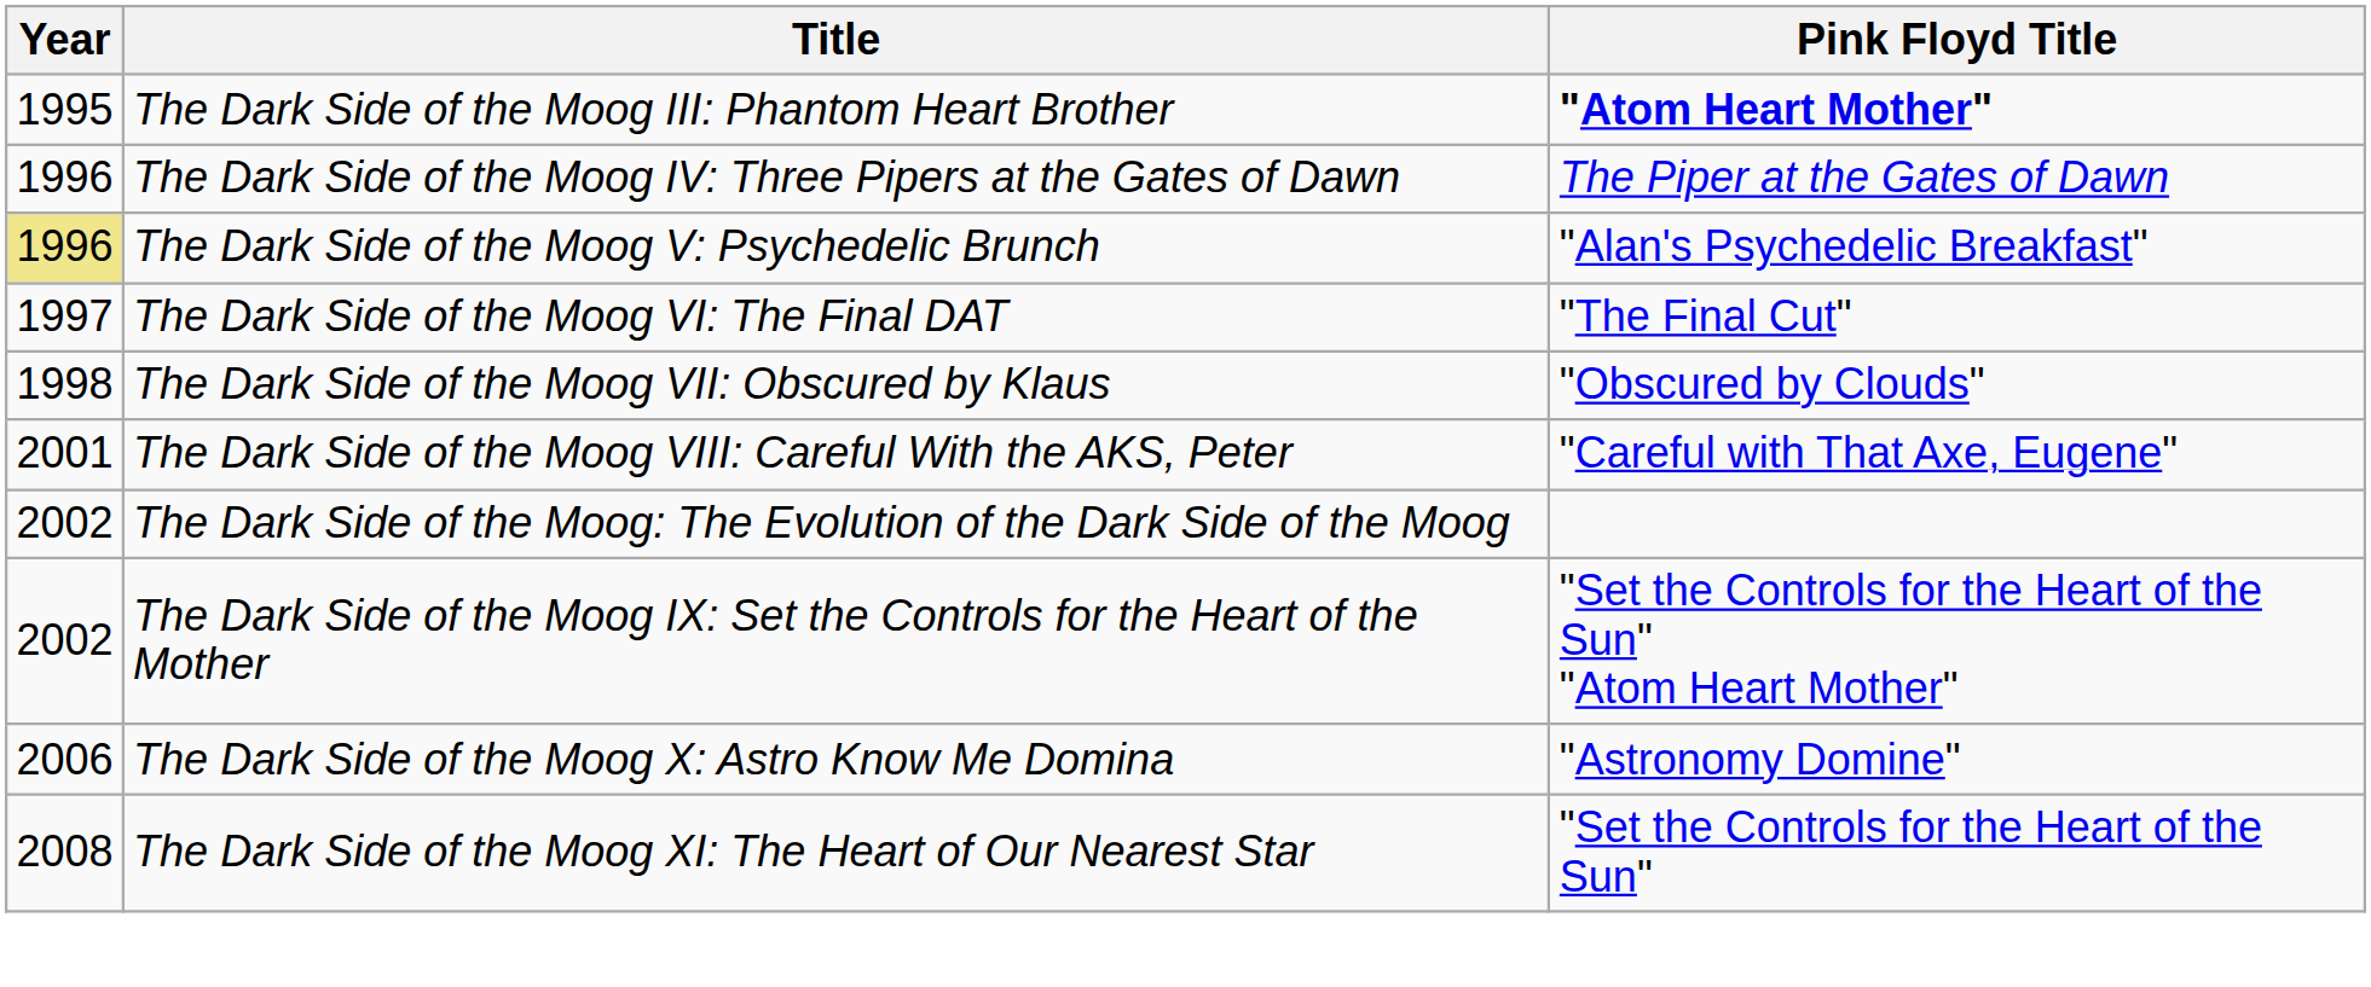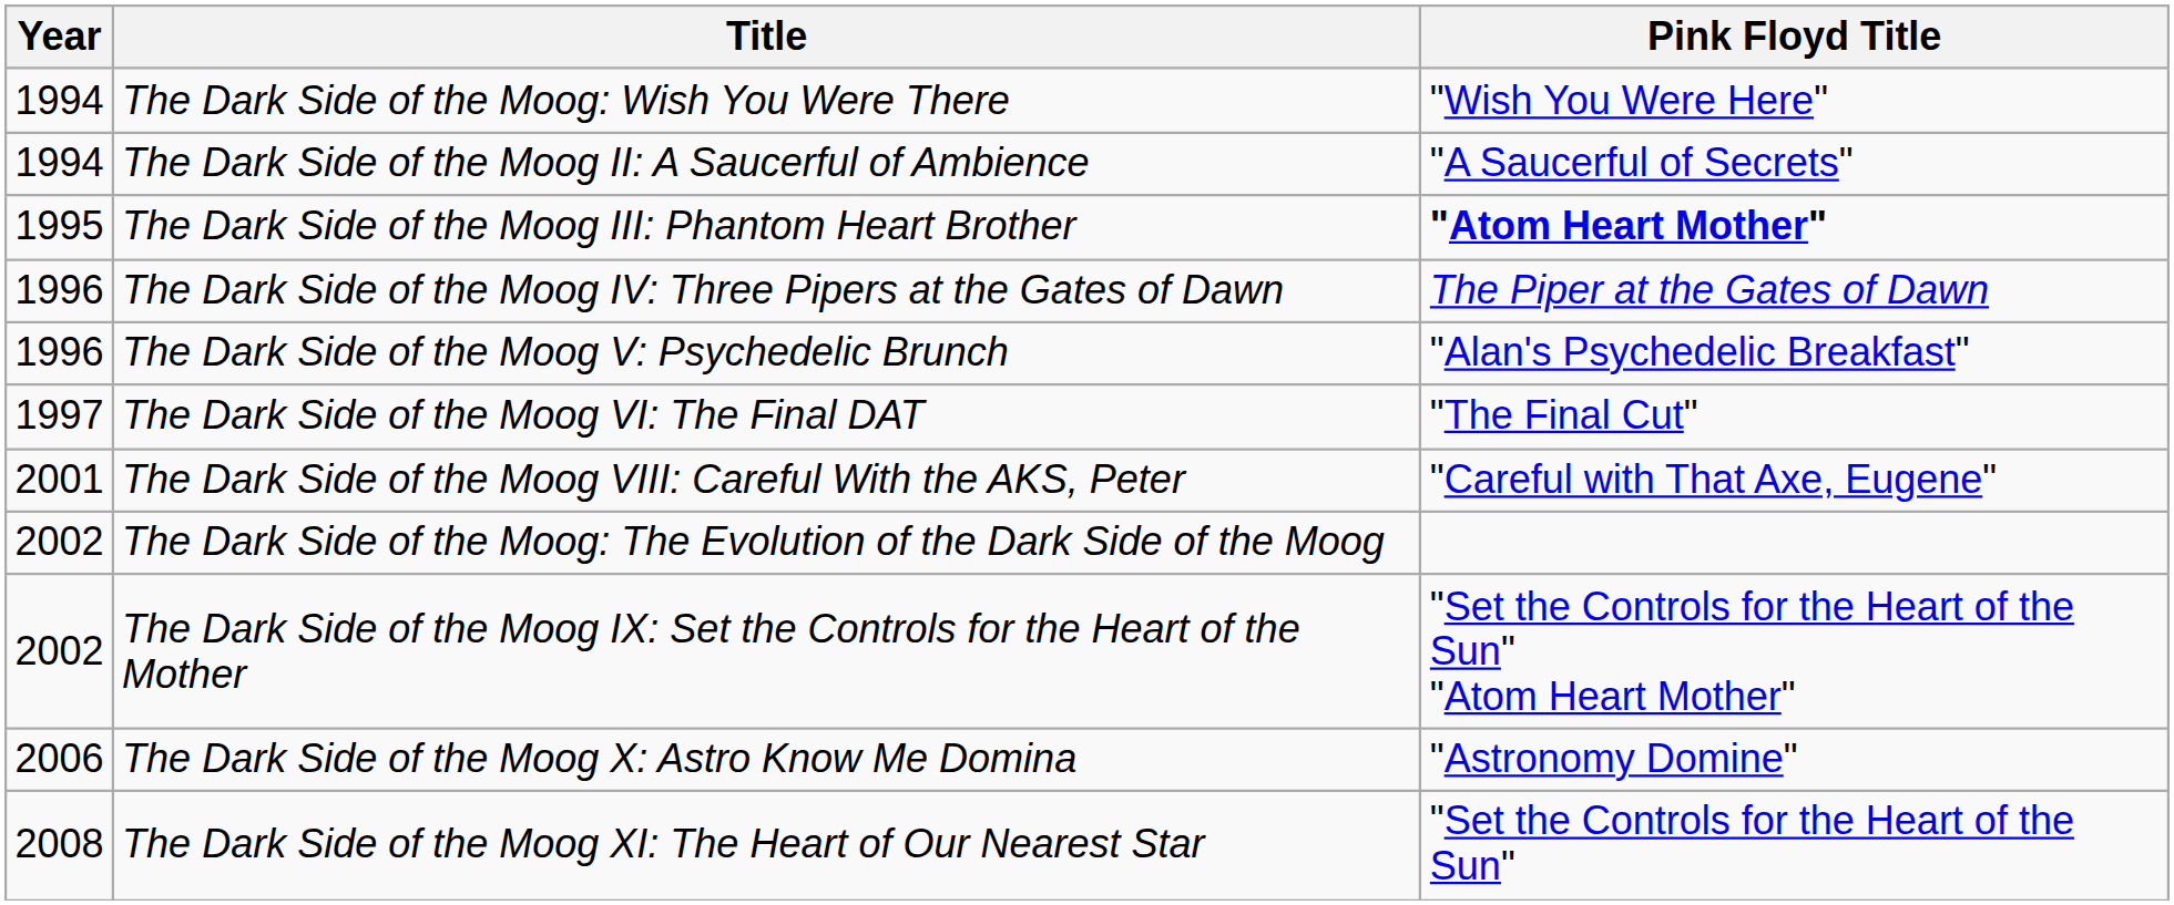 <table class="wikitable">
 <tr>
 <th>Year</th>
 <th>Title</th>
 <th>Pink Floyd Title</th>
+</tr>
+<tr>
+<td>1994</td>
+<td><em>The Dark Side of the Moog: Wish You Were There</em></td>
+<td>"<a href='#'>Wish You Were Here</a>"</td>
+</tr>
+<tr>
+<td>1994</td>
+<td><em>The Dark Side of the Moog II: A Saucerful of Ambience</em></td>
+<td>"<a href='#'>A Saucerful of Secrets</a>"</td>
 </tr>
 <tr>
 <td>1995</td>
 <td><em>The Dark Side of the Moog III: Phantom Heart Brother</em></td>
 <td><strong>"<a href='#'>Atom Heart Mother</a>"</strong></td>
 </tr>
 <tr>
 <td>1996</td>
 <td><em>The Dark Side of the Moog IV: Three Pipers at the Gates of Dawn</em></td>
 <td><em><a href='#'>The Piper at the Gates of Dawn</a></em></td>
 </tr>
 <tr>
-<td style="background: khaki;">1996</td>
+<td>1996</td>
 <td><em>The Dark Side of the Moog V: Psychedelic Brunch</em></td>
 <td>"<a href='#'>Alan's Psychedelic Breakfast</a>"</td>
 </tr>
 <tr>
 <td>1997</td>
 <td><em>The Dark Side of the Moog VI: The Final DAT</em></td>
 <td>"<a href='#'>The Final Cut</a>"</td>
-</tr>
-<tr>
-<td>1998</td>
-<td><em>The Dark Side of the Moog VII: Obscured by Klaus</em></td>
-<td>"<a href='#'>Obscured by Clouds</a>"</td>
 </tr>
 <tr>
 <td>2001</td>
 <td><em>The Dark Side of the Moog VIII: Careful With the AKS, Peter</em></td>
 <td>"<a href='#'>Careful with That Axe, Eugene</a>"</td>
 </tr>
 <tr>
 <td>2002</td>
 <td><em>The Dark Side of the Moog: The Evolution of the Dark Side of the Moog</em></td>
 <td></td>
 </tr>
 <tr>
 <td>2002</td>
 <td><em>The Dark Side of the Moog IX: Set the Controls for the Heart of the Mother</em></td>
 <td>"<a href='#'>Set the Controls for the Heart of the Sun</a>"<br>"<a href='#'>Atom Heart Mother</a>"</td>
 </tr>
 <tr>
 <td>2006</td>
 <td><em>The Dark Side of the Moog X: Astro Know Me Domina</em></td>
 <td>"<a href='#'>Astronomy Domine</a>"</td>
 </tr>
 <tr>
 <td>2008</td>
 <td><em>The Dark Side of the Moog XI: The Heart of Our Nearest Star</em></td>
 <td>"<a href='#'>Set the Controls for the Heart of the Sun</a>"</td>
 </tr>
 </table>
